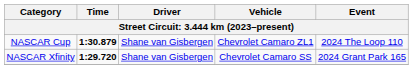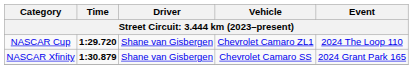 <table class=wikitable style="font-size:90%; text-align:center;">
 <tr>
 <th>Category</th>
 <th>Time</th>
 <th>Driver</th>
 <th>Vehicle</th>
 <th>Event</th>
 </tr>
 <tr>
 <th colspan=5>Street Circuit: 3.444 km (2023–present)</th>
 </tr>
 <tr>
 <td><a href='#'>NASCAR Cup</a></td>
-<td><strong>1:30.879</strong></td>
+<td><strong>1:29.720</strong></td>
 <td><a href='#'>Shane van Gisbergen</a></td>
 <td><a href='#'>Chevrolet Camaro ZL1</a></td>
 <td><a href='#'>2024 The Loop 110</a></td>
 </tr>
 <tr>
 <td><a href='#'>NASCAR Xfinity</a></td>
-<td><strong>1:29.720</strong></td>
+<td><strong>1:30.879</strong></td>
 <td><a href='#'>Shane van Gisbergen</a></td>
 <td><a href='#'>Chevrolet Camaro SS</a></td>
 <td><a href='#'>2024 Grant Park 165</a></td>
 </tr>
 <tr>
 </tr>
 </table>
